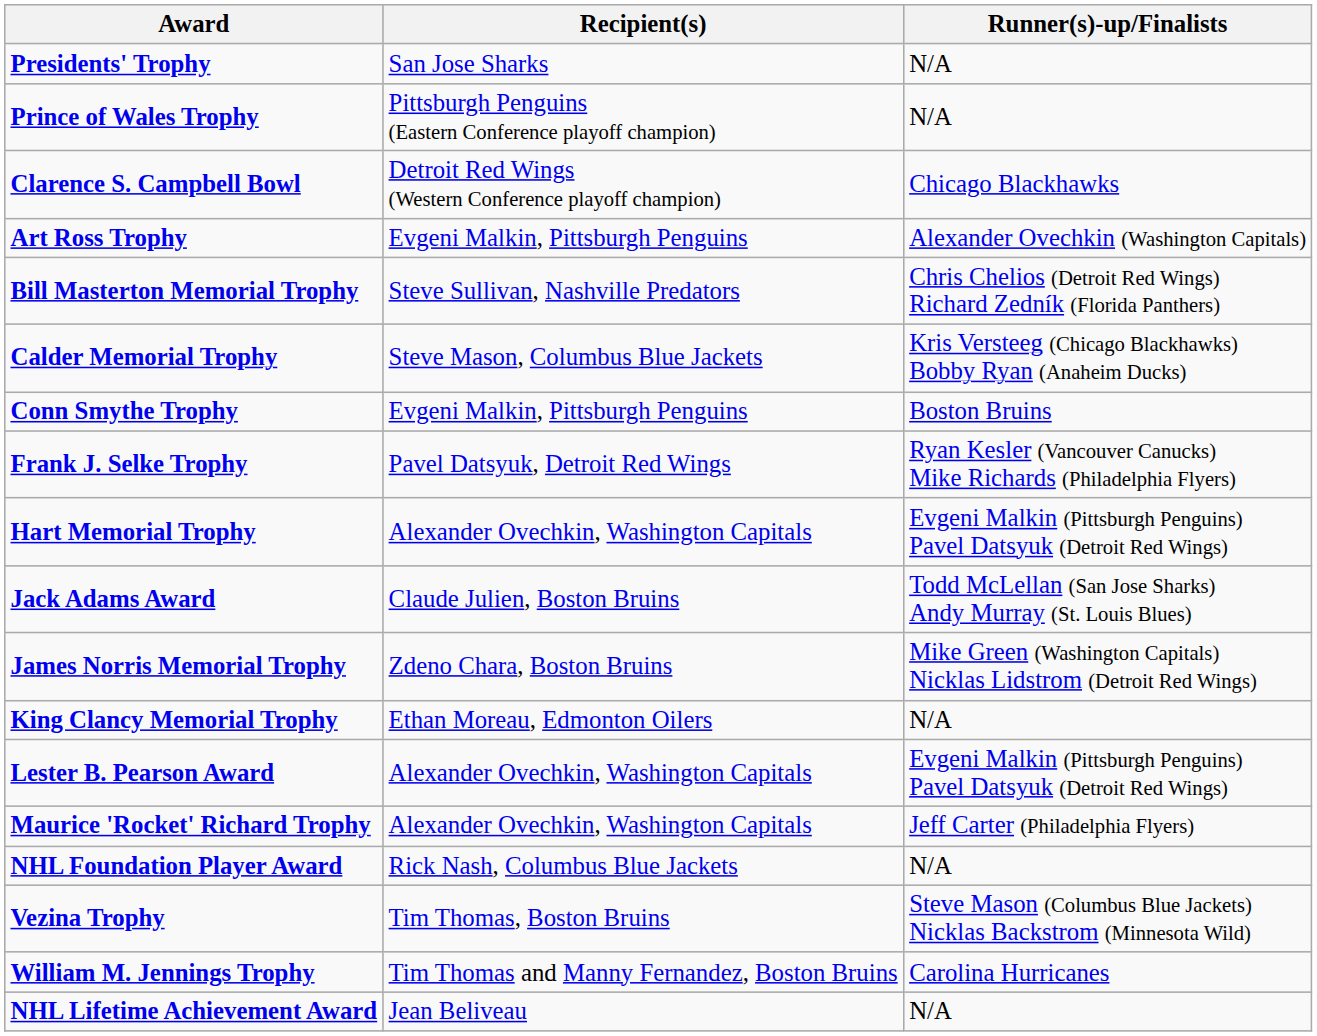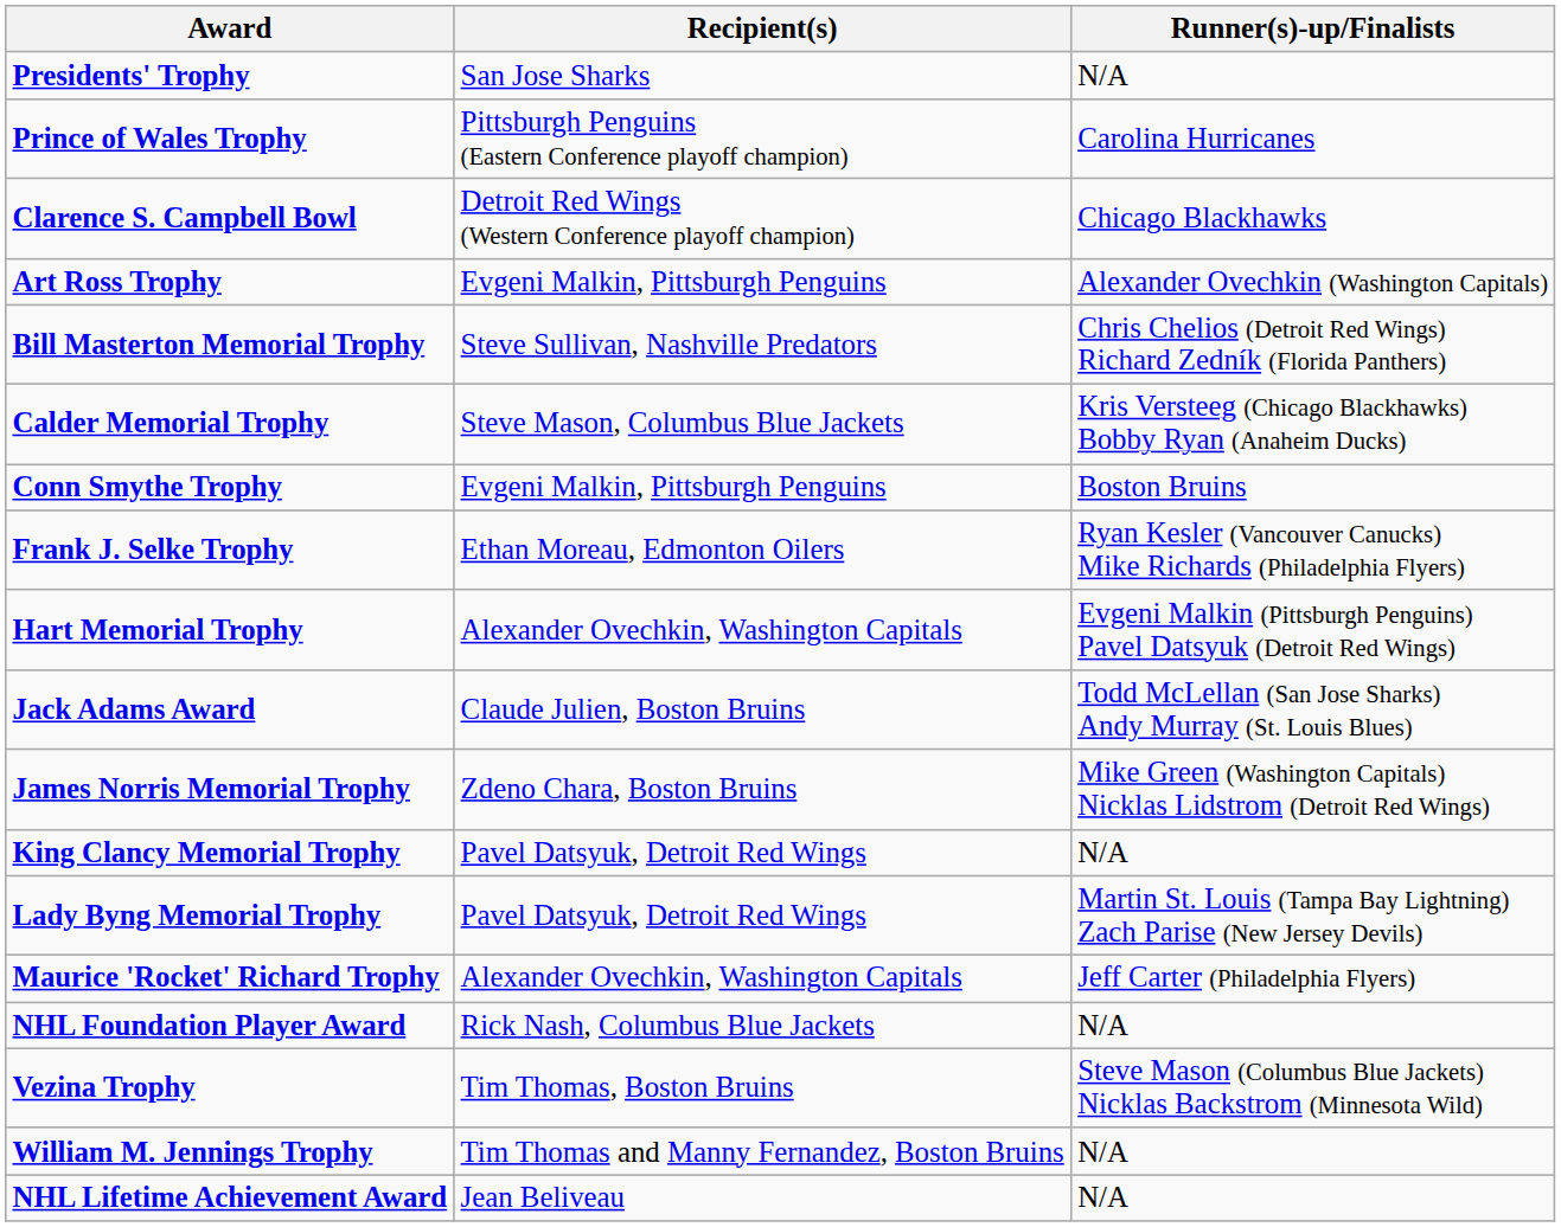 <table class="wikitable">
 <tr>
 <th>Award</th>
 <th>Recipient(s)</th>
 <th>Runner(s)-up/Finalists</th>
 </tr>
 <tr>
 <td><strong><a href='#'>Presidents' Trophy</a></strong></td>
 <td><a href='#'>San Jose Sharks</a></td>
 <td>N/A</td>
 </tr>
 <tr>
 <td><strong><a href='#'>Prince of Wales Trophy</a></strong></td>
 <td><a href='#'>Pittsburgh Penguins</a> <br><small>(Eastern Conference playoff champion)</small></td>
-<td>N/A</td>
+<td><a href='#'>Carolina Hurricanes</a></td>
 </tr>
 <tr>
 <td><strong><a href='#'>Clarence S. Campbell Bowl</a></strong></td>
 <td><a href='#'>Detroit Red Wings</a> <br><small>(Western Conference playoff champion)</small></td>
 <td><a href='#'>Chicago Blackhawks</a></td>
 </tr>
 <tr>
 <td><strong><a href='#'>Art Ross Trophy</a></strong></td>
 <td><a href='#'>Evgeni Malkin</a>, <a href='#'>Pittsburgh Penguins</a></td>
 <td><a href='#'>Alexander Ovechkin</a> <small>(Washington Capitals)</small></td>
 </tr>
 <tr>
 <td><strong><a href='#'>Bill Masterton Memorial Trophy</a></strong></td>
 <td><a href='#'>Steve Sullivan</a>, <a href='#'>Nashville Predators</a></td>
 <td><a href='#'>Chris Chelios</a> <small>(Detroit Red Wings)</small><br><a href='#'>Richard Zedník</a> <small>(Florida Panthers)</small></td>
 </tr>
 <tr>
 <td><strong><a href='#'>Calder Memorial Trophy</a></strong></td>
 <td><a href='#'>Steve Mason</a>, <a href='#'>Columbus Blue Jackets</a></td>
 <td><a href='#'>Kris Versteeg</a> <small>(Chicago Blackhawks)</small><br><a href='#'>Bobby Ryan</a> <small>(Anaheim Ducks)</small><br></td>
 </tr>
 <tr>
 <td><strong><a href='#'>Conn Smythe Trophy</a></strong></td>
 <td><a href='#'>Evgeni Malkin</a>, <a href='#'>Pittsburgh Penguins</a></td>
 <td><a href='#'>Boston Bruins</a></td>
 </tr>
 <tr>
 <td><strong><a href='#'>Frank J. Selke Trophy</a></strong></td>
-<td><a href='#'>Pavel Datsyuk</a>, <a href='#'>Detroit Red Wings</a></td>
+<td><a href='#'>Ethan Moreau</a>, <a href='#'>Edmonton Oilers</a></td>
 <td><a href='#'>Ryan Kesler</a> <small>(Vancouver Canucks)</small><br><a href='#'>Mike Richards</a> <small>(Philadelphia Flyers)</small></td>
 </tr>
 <tr>
 <td><strong><a href='#'>Hart Memorial Trophy</a></strong></td>
 <td><a href='#'>Alexander Ovechkin</a>, <a href='#'>Washington Capitals</a></td>
 <td><a href='#'>Evgeni Malkin</a> <small>(Pittsburgh Penguins)</small><br><a href='#'>Pavel Datsyuk</a> <small>(Detroit Red Wings)</small></td>
 </tr>
 <tr>
 <td><strong><a href='#'>Jack Adams Award</a></strong></td>
 <td><a href='#'>Claude Julien</a>, <a href='#'>Boston Bruins</a></td>
 <td><a href='#'>Todd McLellan</a> <small>(San Jose Sharks)</small><br><a href='#'>Andy Murray</a> <small>(St. Louis Blues)</small></td>
 </tr>
 <tr>
 <td><strong><a href='#'>James Norris Memorial Trophy</a></strong></td>
 <td><a href='#'>Zdeno Chara</a>, <a href='#'>Boston Bruins</a></td>
 <td><a href='#'>Mike Green</a> <small>(Washington Capitals)</small><br><a href='#'>Nicklas Lidstrom</a> <small>(Detroit Red Wings)</small></td>
 </tr>
 <tr>
 <td><strong><a href='#'>King Clancy Memorial Trophy</a></strong></td>
-<td><a href='#'>Ethan Moreau</a>, <a href='#'>Edmonton Oilers</a></td>
+<td><a href='#'>Pavel Datsyuk</a>, <a href='#'>Detroit Red Wings</a></td>
 <td>N/A</td>
 </tr>
 <tr>
-<td><strong><a href='#'>Lester B. Pearson Award</a></strong></td>
-<td><a href='#'>Alexander Ovechkin</a>, <a href='#'>Washington Capitals</a></td>
-<td><a href='#'>Evgeni Malkin</a> <small>(Pittsburgh Penguins)</small><br><a href='#'>Pavel Datsyuk</a> <small>(Detroit Red Wings)</small></td>
+<td><strong><a href='#'>Lady Byng Memorial Trophy</a></strong></td>
+<td><a href='#'>Pavel Datsyuk</a>, <a href='#'>Detroit Red Wings</a></td>
+<td><a href='#'>Martin St. Louis</a> <small>(Tampa Bay Lightning)</small><br><a href='#'>Zach Parise</a> <small>(New Jersey Devils)</small></td>
 </tr>
 <tr>
 <td><strong><a href='#'>Maurice 'Rocket' Richard Trophy</a></strong></td>
 <td><a href='#'>Alexander Ovechkin</a>, <a href='#'>Washington Capitals</a></td>
 <td><a href='#'>Jeff Carter</a> <small>(Philadelphia Flyers)</small></td>
 </tr>
 <tr>
 <td><strong><a href='#'>NHL Foundation Player Award</a></strong></td>
 <td><a href='#'>Rick Nash</a>, <a href='#'>Columbus Blue Jackets</a></td>
 <td>N/A</td>
 </tr>
 <tr>
 <td><strong><a href='#'>Vezina Trophy</a></strong></td>
 <td><a href='#'>Tim Thomas</a>, <a href='#'>Boston Bruins</a></td>
 <td><a href='#'>Steve Mason</a> <small>(Columbus Blue Jackets)</small><br><a href='#'>Nicklas Backstrom</a> <small>(Minnesota Wild)</small></td>
 </tr>
 <tr>
 <td><strong><a href='#'>William M. Jennings Trophy</a></strong></td>
 <td><a href='#'>Tim Thomas</a> and <a href='#'>Manny Fernandez</a>, <a href='#'>Boston Bruins</a></td>
-<td><a href='#'>Carolina Hurricanes</a></td>
+<td>N/A</td>
 </tr>
 <tr>
 <td><strong><a href='#'>NHL Lifetime Achievement Award</a></strong></td>
 <td><a href='#'>Jean Beliveau</a></td>
 <td>N/A</td>
 </tr>
 </table>
